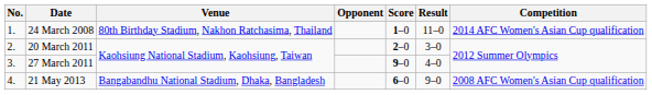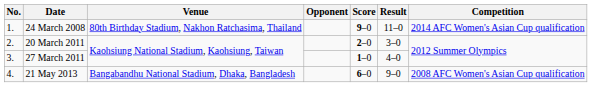 <table class="wikitable">
 <tr>
 <th>No.</th>
 <th>Date</th>
 <th>Venue</th>
 <th>Opponent</th>
 <th>Score</th>
 <th>Result</th>
 <th>Competition</th>
 </tr>
 <tr>
 <td>1.</td>
 <td>24 March 2008</td>
 <td><a href='#'>80th Birthday Stadium</a>, <a href='#'>Nakhon Ratchasima</a>, <a href='#'>Thailand</a></td>
 <td></td>
-<td align=center><strong>1</strong>–0</td>
+<td align=center><strong>9</strong>–0</td>
 <td align=center>11–0</td>
 <td><a href='#'>2014 AFC Women's Asian Cup qualification</a></td>
 </tr>
 <tr>
 <td>2.</td>
 <td>20 March 2011</td>
 <td rowspan=2><a href='#'>Kaohsiung National Stadium</a>, <a href='#'>Kaohsiung</a>, <a href='#'>Taiwan</a></td>
 <td></td>
 <td align=center><strong>2</strong>–0</td>
 <td align=center>3–0</td>
 <td rowspan=2><a href='#'>2012 Summer Olympics</a></td>
 </tr>
 <tr>
 <td>3.</td>
 <td>27 March 2011</td>
 <td></td>
-<td align=center><strong>9</strong>–0</td>
+<td align=center><strong>1</strong>–0</td>
 <td align=center>4–0</td>
 </tr>
 <tr>
 <td>4.</td>
 <td>21 May 2013</td>
 <td><a href='#'>Bangabandhu National Stadium</a>, <a href='#'>Dhaka</a>, <a href='#'>Bangladesh</a></td>
 <td></td>
 <td align=center><strong>6</strong>–0</td>
 <td align=center>9–0</td>
 <td><a href='#'>2008 AFC Women's Asian Cup qualification</a></td>
 </tr>
 </table>
